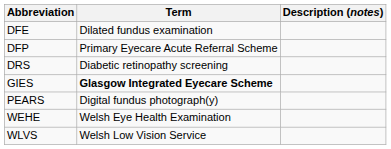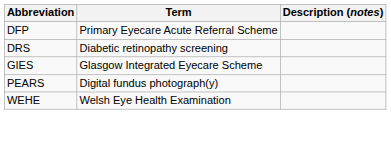 <table class="wikitable">
 <tr>
 <th>Abbreviation</th>
 <th>Term</th>
 <th>Description (<em>notes</em>)</th>
-</tr>
-<tr>
-<td>DFE</td>
-<td>Dilated fundus examination</td>
-<td></td>
 </tr>
 <tr>
 <td>DFP</td>
 <td>Primary Eyecare Acute Referral Scheme</td>
 <td></td>
 </tr>
 <tr>
 <td>DRS</td>
 <td>Diabetic retinopathy screening</td>
 <td></td>
 </tr>
 <tr>
 <td>GIES</td>
-<td><strong>Glasgow Integrated Eyecare Scheme</strong></td>
+<td>Glasgow Integrated Eyecare Scheme</td>
 <td></td>
 </tr>
 <tr>
 <td>PEARS</td>
 <td>Digital fundus photograph(y)</td>
 <td></td>
 </tr>
 <tr>
 <td>WEHE</td>
 <td>Welsh Eye Health Examination</td>
 <td></td>
 </tr>
-<tr>
-<td>WLVS</td>
-<td>Welsh Low Vision Service</td>
-<td></td>
-</tr>
 </table>
